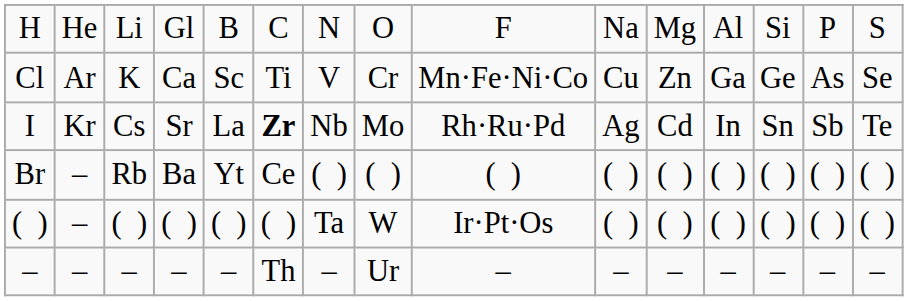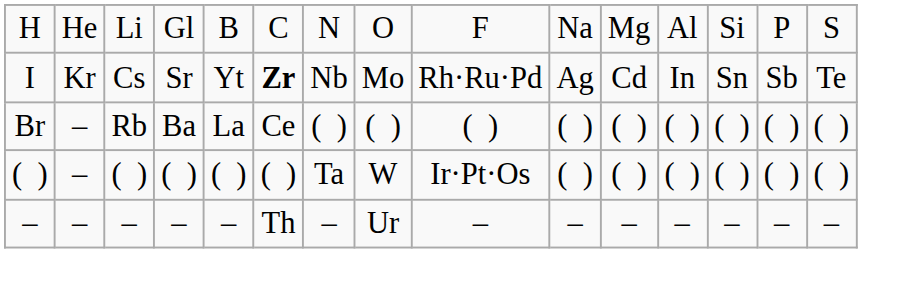 <table class=wikitable style=text-align:center>
 <tr>
 <td>H</td>
 <td>He</td>
 <td>Li</td>
 <td>Gl</td>
 <td>B</td>
 <td>C</td>
 <td>N</td>
 <td>O</td>
 <td>F</td>
 <td>Na</td>
 <td>Mg</td>
 <td>Al</td>
 <td>Si</td>
 <td>P</td>
 <td>S</td>
 </tr>
 <tr>
-<td>Cl</td>
-<td>Ar</td>
-<td>K</td>
-<td>Ca</td>
-<td>Sc</td>
-<td>Ti</td>
-<td>V</td>
-<td>Cr</td>
-<td>Mn·Fe·Ni·Co</td>
-<td>Cu</td>
-<td>Zn</td>
-<td>Ga</td>
-<td>Ge</td>
-<td>As</td>
-<td>Se</td>
-</tr>
-<tr>
 <td>I</td>
 <td>Kr</td>
 <td>Cs</td>
 <td>Sr</td>
-<td>La</td>
+<td>Yt</td>
 <td><strong>Zr</strong></td>
 <td>Nb</td>
 <td>Mo</td>
 <td>Rh·Ru·Pd</td>
 <td>Ag</td>
 <td>Cd</td>
 <td>In</td>
 <td>Sn</td>
 <td>Sb</td>
 <td>Te</td>
 </tr>
 <tr>
 <td>Br</td>
 <td>–</td>
 <td>Rb</td>
 <td>Ba</td>
-<td>Yt</td>
+<td>La</td>
 <td>Ce</td>
 <td>(  )</td>
 <td>(  )</td>
 <td>(  )</td>
 <td>(  )</td>
 <td>(  )</td>
 <td>(  )</td>
 <td>(  )</td>
 <td>(  )</td>
 <td>(  )</td>
 </tr>
 <tr>
 <td>(  )</td>
 <td>–</td>
 <td>(  )</td>
 <td>(  )</td>
 <td>(  )</td>
 <td>(  )</td>
 <td>Ta</td>
 <td>W</td>
 <td>Ir·Pt·Os</td>
 <td>(  )</td>
 <td>(  )</td>
 <td>(  )</td>
 <td>(  )</td>
 <td>(  )</td>
 <td>(  )</td>
 </tr>
 <tr>
 <td>–</td>
 <td>–</td>
 <td>–</td>
 <td>–</td>
 <td>–</td>
 <td>Th</td>
 <td>–</td>
 <td>Ur</td>
 <td>–</td>
 <td>–</td>
 <td>–</td>
 <td>–</td>
 <td>–</td>
 <td>–</td>
 <td>–</td>
 </tr>
 </table>
